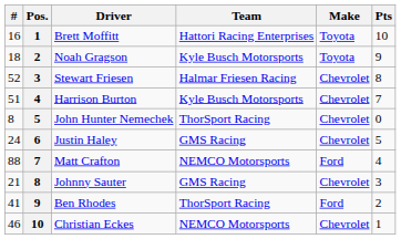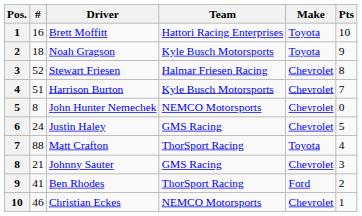 <table class="wikitable" style="font-size:95%">
 <tr>
+<th>Pos.</th>
 <th>#</th>
-<th>Pos.</th>
 <th>Driver</th>
 <th>Team</th>
 <th>Make</th>
 <th>Pts</th>
 </tr>
 <tr>
+<th>1</th>
 <td>16</td>
-<th>1</th>
 <td><a href='#'>Brett Moffitt</a></td>
 <td><a href='#'>Hattori Racing Enterprises</a></td>
 <td><a href='#'>Toyota</a></td>
 <td>10</td>
 </tr>
 <tr>
+<th>2</th>
 <td>18</td>
-<th>2</th>
 <td><a href='#'>Noah Gragson</a></td>
 <td><a href='#'>Kyle Busch Motorsports</a></td>
 <td><a href='#'>Toyota</a></td>
 <td>9</td>
 </tr>
 <tr>
+<th>3</th>
 <td>52</td>
-<th>3</th>
 <td><a href='#'>Stewart Friesen</a></td>
 <td><a href='#'>Halmar Friesen Racing</a></td>
 <td><a href='#'>Chevrolet</a></td>
 <td>8</td>
 </tr>
 <tr>
+<th>4</th>
 <td>51</td>
-<th>4</th>
 <td><a href='#'>Harrison Burton</a></td>
 <td><a href='#'>Kyle Busch Motorsports</a></td>
 <td><a href='#'>Chevrolet</a></td>
 <td>7</td>
 </tr>
 <tr>
+<th>5</th>
 <td>8</td>
-<th>5</th>
 <td><a href='#'>John Hunter Nemechek</a></td>
-<td><a href='#'>ThorSport Racing</a></td>
+<td><a href='#'>NEMCO Motorsports</a></td>
 <td><a href='#'>Chevrolet</a></td>
 <td>0</td>
 </tr>
 <tr>
+<th>6</th>
 <td>24</td>
-<th>6</th>
 <td><a href='#'>Justin Haley</a></td>
 <td><a href='#'>GMS Racing</a></td>
 <td><a href='#'>Chevrolet</a></td>
 <td>5</td>
 </tr>
 <tr>
+<th>7</th>
 <td>88</td>
-<th>7</th>
 <td><a href='#'>Matt Crafton</a></td>
-<td><a href='#'>NEMCO Motorsports</a></td>
-<td><a href='#'>Ford</a></td>
+<td><a href='#'>ThorSport Racing</a></td>
+<td><a href='#'>Toyota</a></td>
 <td>4</td>
 </tr>
 <tr>
+<th>8</th>
 <td>21</td>
-<th>8</th>
 <td><a href='#'>Johnny Sauter</a></td>
 <td><a href='#'>GMS Racing</a></td>
 <td><a href='#'>Chevrolet</a></td>
 <td>3</td>
 </tr>
 <tr>
+<th>9</th>
 <td>41</td>
-<th>9</th>
 <td><a href='#'>Ben Rhodes</a></td>
 <td><a href='#'>ThorSport Racing</a></td>
 <td><a href='#'>Ford</a></td>
 <td>2</td>
 </tr>
 <tr>
+<th>10</th>
 <td>46</td>
-<th>10</th>
 <td><a href='#'>Christian Eckes</a></td>
 <td><a href='#'>NEMCO Motorsports</a></td>
 <td><a href='#'>Chevrolet</a></td>
 <td>1</td>
 </tr>
 </table>
